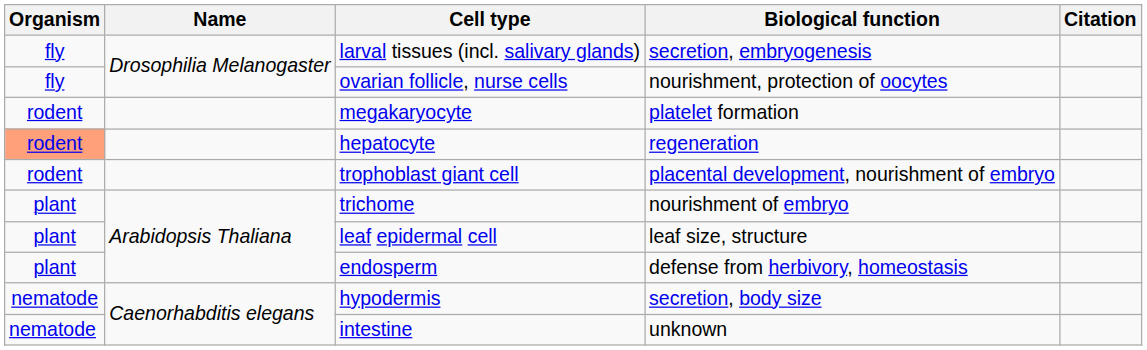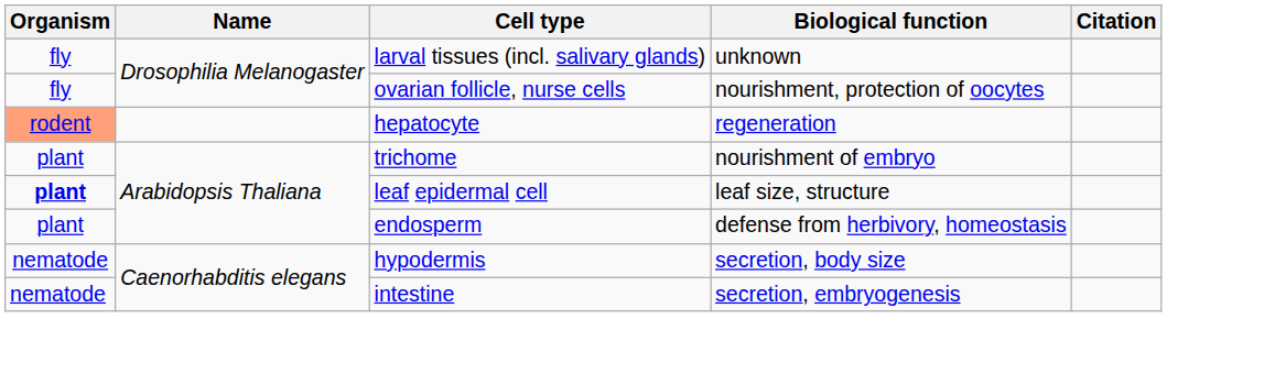 <table class="wikitable">
 <tr>
 <th>Organism</th>
 <th>Name</th>
 <th>Cell type</th>
 <th>Biological function</th>
 <th>Citation</th>
 </tr>
 <tr>
 <td style="text-align:center;"><a href='#'>fly</a></td>
 <td rowspan="2"><em>Drosophilia Melanogaster</em></td>
 <td><a href='#'>larval</a> tissues (incl. <a href='#'>salivary glands</a>)</td>
-<td><a href='#'>secretion</a>, <a href='#'>embryogenesis</a></td>
+<td>unknown</td>
 <td></td>
 </tr>
 <tr>
 <td style="text-align:center;"><a href='#'>fly</a></td>
 <td><a href='#'>ovarian follicle</a>, <a href='#'>nurse cells</a></td>
 <td>nourishment, protection of <a href='#'>oocytes</a></td>
-<td></td>
-</tr>
-<tr>
-<td style="text-align:center;"><a href='#'>rodent</a></td>
-<td></td>
-<td><a href='#'>megakaryocyte</a></td>
-<td><a href='#'>platelet</a> formation</td>
 <td></td>
 </tr>
 <tr>
 <td style="background: lightsalmon; text-align:center;"><a href='#'>rodent</a></td>
 <td></td>
 <td><a href='#'>hepatocyte</a></td>
 <td><a href='#'>regeneration</a></td>
 <td></td>
 </tr>
 <tr>
-<td style="text-align:center;"><a href='#'>rodent</a></td>
-<td></td>
-<td><a href='#'>trophoblast giant cell</a></td>
-<td><a href='#'>placental development</a>, nourishment of <a href='#'>embryo</a></td>
-<td></td>
-</tr>
-<tr>
 <td style="text-align:center;"><a href='#'>plant</a></td>
 <td rowspan="3"><em>Arabidopsis Thaliana</em></td>
 <td><a href='#'>trichome</a></td>
 <td>nourishment of <a href='#'>embryo</a></td>
 <td></td>
 </tr>
 <tr>
-<td style="text-align:center;"><a href='#'>plant</a></td>
+<td style="text-align:center;"><strong><a href='#'>plant</a></strong></td>
 <td><a href='#'>leaf</a> <a href='#'>epidermal</a> <a href='#'>cell</a></td>
 <td>leaf size, structure</td>
 <td></td>
 </tr>
 <tr>
 <td style="text-align:center;"><a href='#'>plant</a></td>
 <td><a href='#'>endosperm</a></td>
 <td>defense from <a href='#'>herbivory</a>, <a href='#'>homeostasis</a></td>
 <td></td>
 </tr>
 <tr>
 <td style="text-align:center;"><a href='#'>nematode</a></td>
 <td rowspan="2"><em>Caenorhabditis elegans</em></td>
 <td><a href='#'>hypodermis</a></td>
 <td><a href='#'>secretion</a>, <a href='#'>body size</a></td>
 <td></td>
 </tr>
 <tr>
 <td><a href='#'>nematode</a></td>
 <td><a href='#'>intestine</a></td>
-<td>unknown</td>
+<td><a href='#'>secretion</a>, <a href='#'>embryogenesis</a></td>
 <td></td>
 </tr>
 </table>
